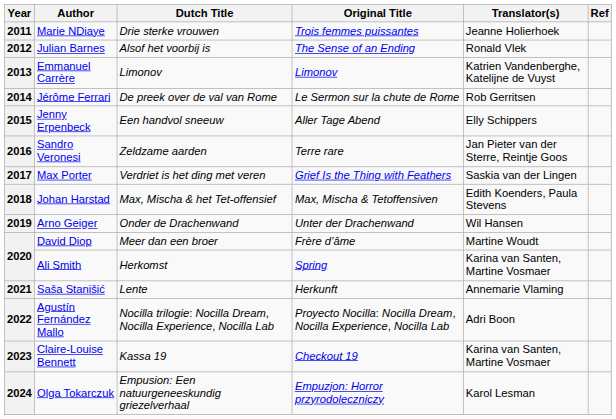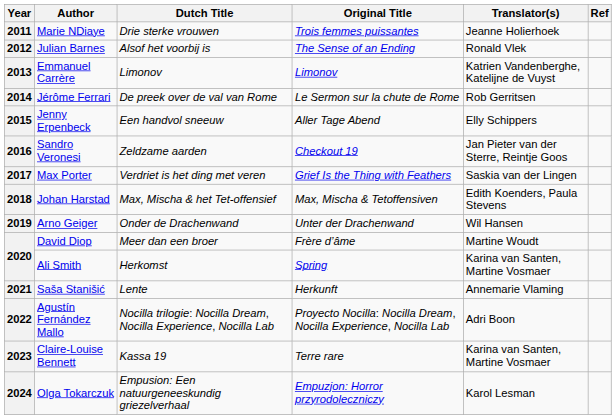 <table class="wikitable sortable">
 <tr>
 <th>Year</th>
 <th>Author</th>
 <th>Dutch Title</th>
 <th>Original Title</th>
 <th>Translator(s)</th>
 <th>Ref</th>
 </tr>
 <tr>
 <th>2011</th>
 <td> <a href='#'>Marie NDiaye</a></td>
 <td><em>Drie sterke vrouwen</em></td>
 <td><em><a href='#'>Trois femmes puissantes</a></em></td>
 <td>Jeanne Holierhoek</td>
 <td></td>
 </tr>
 <tr>
 <th>2012</th>
 <td> <a href='#'>Julian Barnes</a></td>
 <td><em>Alsof het voorbij is</em></td>
 <td><em><a href='#'>The Sense of an Ending</a></em></td>
 <td>Ronald Vlek</td>
 <td></td>
 </tr>
 <tr>
 <th>2013</th>
 <td> <a href='#'>Emmanuel Carrère</a></td>
 <td><em>Limonov</em></td>
 <td><em><a href='#'>Limonov</a></em></td>
 <td>Katrien Vandenberghe, Katelijne de Vuyst</td>
 <td></td>
 </tr>
 <tr>
 <th>2014</th>
 <td> <a href='#'>Jérôme Ferrari</a></td>
 <td><em>De preek over de val van Rome</em></td>
 <td><em>Le Sermon sur la chute de Rome</em></td>
 <td>Rob Gerritsen</td>
 <td></td>
 </tr>
 <tr>
 <th>2015</th>
 <td> <a href='#'>Jenny Erpenbeck</a></td>
 <td><em>Een handvol sneeuw</em></td>
 <td><em>Aller Tage Abend</em></td>
 <td>Elly Schippers</td>
 <td></td>
 </tr>
 <tr>
 <th>2016</th>
 <td> <a href='#'>Sandro Veronesi</a></td>
 <td><em>Zeldzame aarden</em></td>
-<td><em>Terre rare</em></td>
+<td><em><a href='#'>Checkout 19</a></em></td>
 <td>Jan Pieter van der Sterre, Reintje Goos</td>
 <td></td>
 </tr>
 <tr>
 <th>2017</th>
 <td> <a href='#'>Max Porter</a></td>
 <td><em>Verdriet is het ding met veren</em></td>
 <td><em><a href='#'>Grief Is the Thing with Feathers</a></em></td>
 <td>Saskia van der Lingen</td>
 <td></td>
 </tr>
 <tr>
 <th>2018</th>
 <td> <a href='#'>Johan Harstad</a></td>
 <td><em>Max, Mischa & het Tet-offensief</em></td>
 <td><em>Max, Mischa & Tetoffensiven</em></td>
 <td>Edith Koenders, Paula Stevens</td>
 <td></td>
 </tr>
 <tr>
 <th>2019</th>
 <td> <a href='#'>Arno Geiger</a></td>
 <td><em>Onder de Drachenwand</em></td>
 <td><em>Unter der Drachenwand</em></td>
 <td>Wil Hansen</td>
 <td></td>
 </tr>
 <tr>
 <th rowspan="2">2020</th>
 <td> <a href='#'>David Diop</a></td>
 <td><em>Meer dan een broer</em></td>
 <td><em>Frère d’âme</em></td>
 <td>Martine Woudt</td>
 <td></td>
 </tr>
 <tr>
 <td> <a href='#'>Ali Smith</a></td>
 <td><em>Herkomst</em></td>
 <td><em><a href='#'>Spring</a></em></td>
 <td>Karina van Santen, Martine Vosmaer</td>
 <td></td>
 </tr>
 <tr>
 <th>2021</th>
 <td> <a href='#'>Saša Stanišić</a></td>
 <td><em>Lente</em></td>
 <td><em>Herkunft</em></td>
 <td>Annemarie Vlaming</td>
 <td></td>
 </tr>
 <tr>
 <th>2022</th>
 <td> <a href='#'>Agustín Fernández Mallo</a></td>
 <td><em>Nocilla trilogie</em>: <em>Nocilla Dream</em>, <em>Nocilla Experience</em>, <em>Nocilla Lab</em></td>
 <td><em>Proyecto Nocilla</em>: <em>Nocilla Dream</em>, <em>Nocilla Experience</em>, <em>Nocilla Lab</em></td>
 <td>Adri Boon</td>
 <td></td>
 </tr>
 <tr>
 <th>2023</th>
 <td> <a href='#'>Claire-Louise Bennett</a></td>
 <td><em>Kassa 19</em></td>
-<td><em><a href='#'>Checkout 19</a></em></td>
+<td><em>Terre rare</em></td>
 <td>Karina van Santen, Martine Vosmaer</td>
 <td></td>
 </tr>
 <tr>
 <th>2024</th>
 <td> <a href='#'>Olga Tokarczuk</a></td>
 <td><em>Empusion: Een natuurgeneeskundig griezelverhaal</em></td>
 <td><em><a href='#'>Empuzjon: Horror przyrodoleczniczy</a></em></td>
 <td>Karol Lesman</td>
 <td></td>
 </tr>
 </table>
